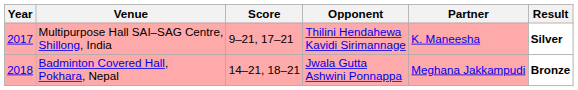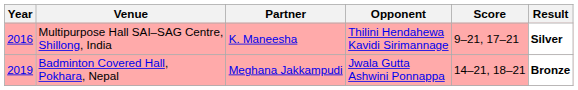 <table class="sortable wikitable" style="font-size: 90%;">
 <tr>
 <th>Year</th>
 <th>Venue</th>
+<th>Partner</th>
+<th>Opponent</th>
 <th>Score</th>
-<th>Opponent</th>
-<th>Partner</th>
 <th>Result</th>
 </tr>
 <tr style="background:#FFAAAA">
-<td align="center"><a href='#'>2017</a></td>
+<td align="center"><a href='#'>2016</a></td>
 <td align="left">Multipurpose Hall SAI–SAG Centre,<br><a href='#'>Shillong</a>, India</td>
+<td align="left"> <a href='#'>K. Maneesha</a></td>
+<td align="left"> <a href='#'>Thilini Hendahewa</a><br> <a href='#'>Kavidi Sirimannage</a></td>
 <td align="left">9–21, 17–21</td>
-<td align="left"> <a href='#'>Thilini Hendahewa</a><br> <a href='#'>Kavidi Sirimannage</a></td>
-<td align="left"> <a href='#'>K. Maneesha</a></td>
 <td style="text-align:left; background:white"> <strong>Silver</strong></td>
 </tr>
 <tr style="background:#FFAAAA">
-<td align="center"><a href='#'>2018</a></td>
+<td align="center"><a href='#'>2019</a></td>
 <td align="left"><a href='#'>Badminton Covered Hall</a>,<br><a href='#'>Pokhara</a>, Nepal</td>
+<td align="left"> <a href='#'>Meghana Jakkampudi</a></td>
+<td align="left"> <a href='#'>Jwala Gutta</a><br> <a href='#'>Ashwini Ponnappa</a></td>
 <td align="left">14–21, 18–21</td>
-<td align="left"> <a href='#'>Jwala Gutta</a><br> <a href='#'>Ashwini Ponnappa</a></td>
-<td align="left"> <a href='#'>Meghana Jakkampudi</a></td>
 <td style="text-align:left; background:white"> <strong>Bronze</strong></td>
 </tr>
 </table>
